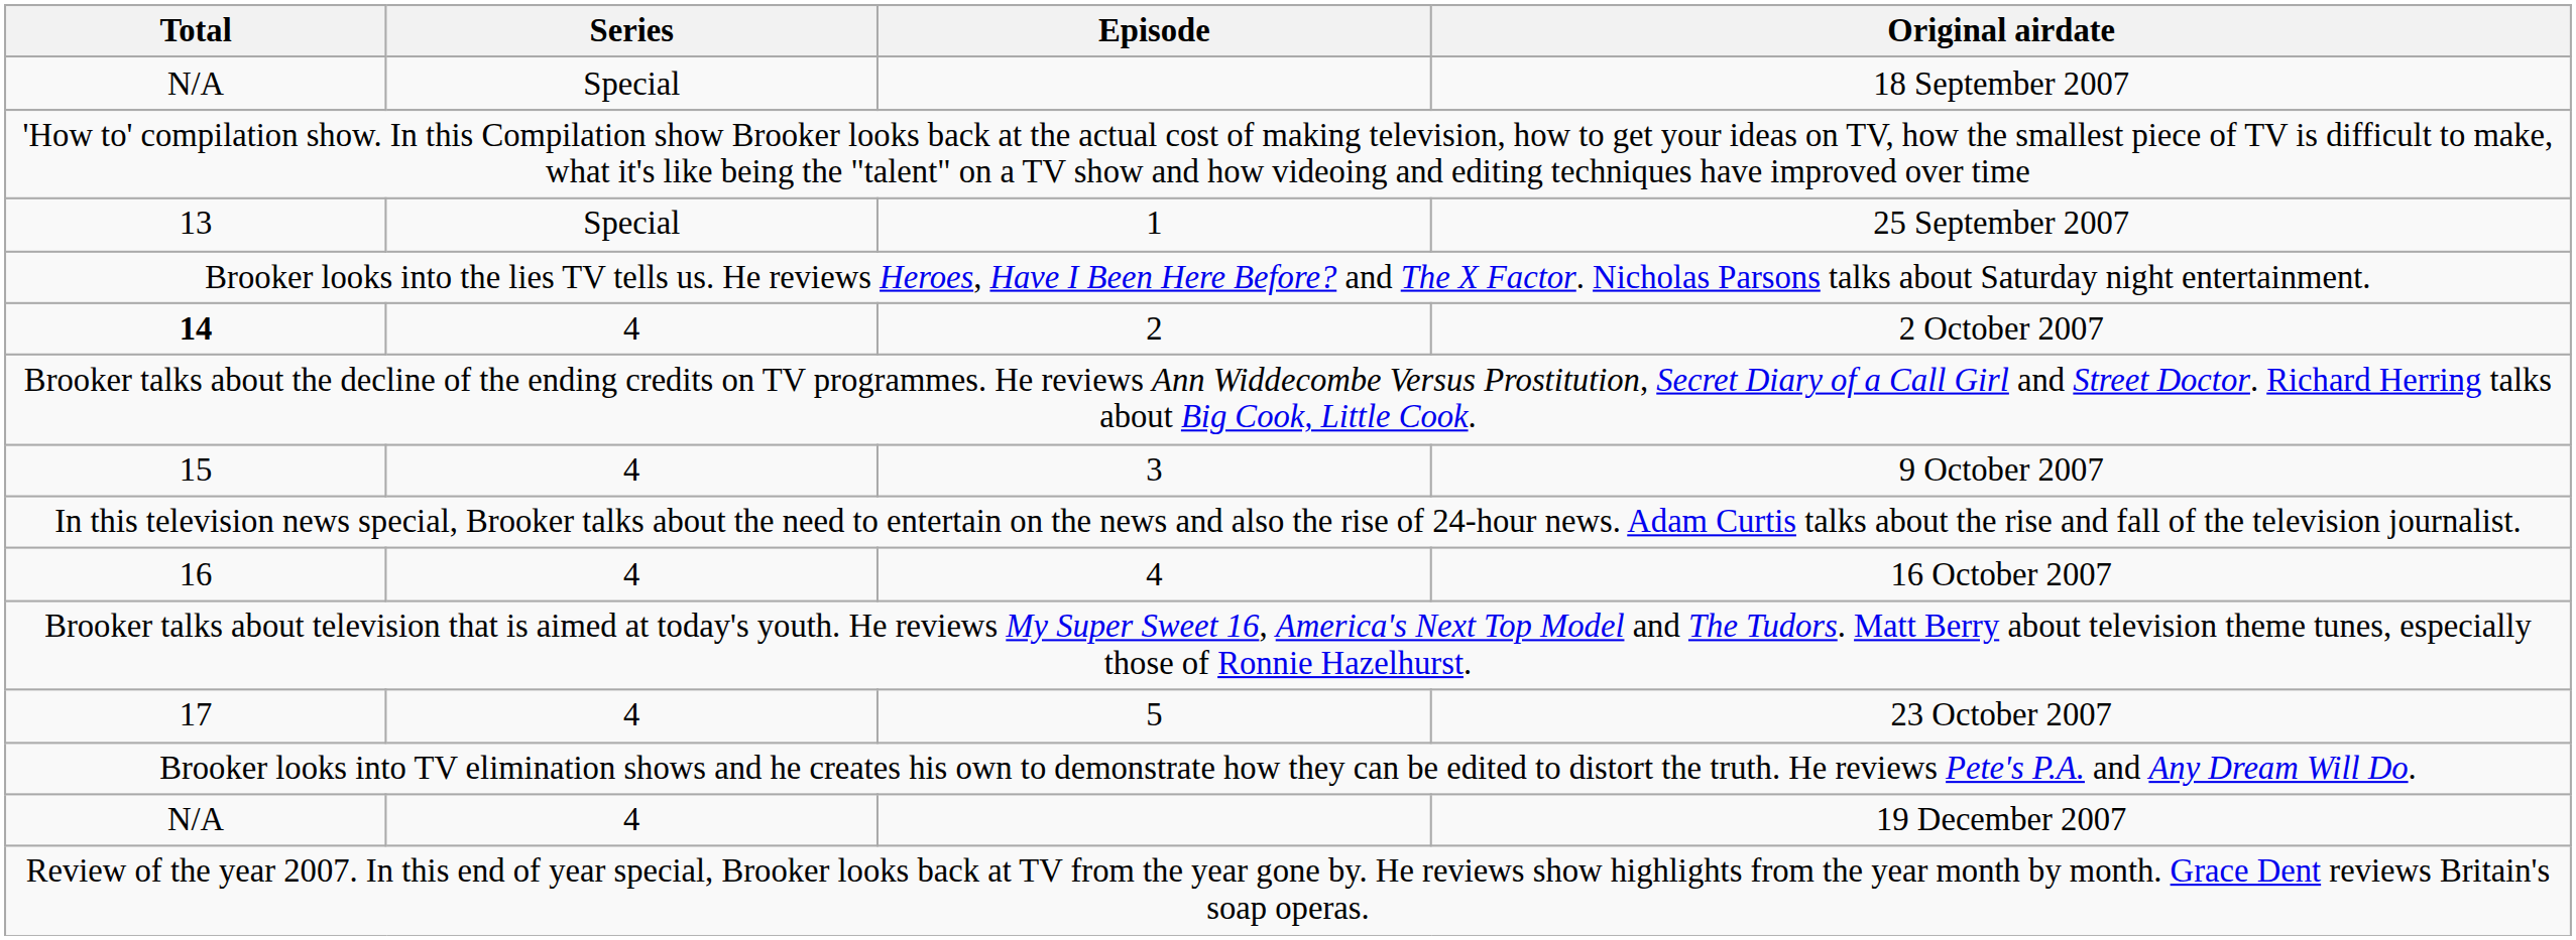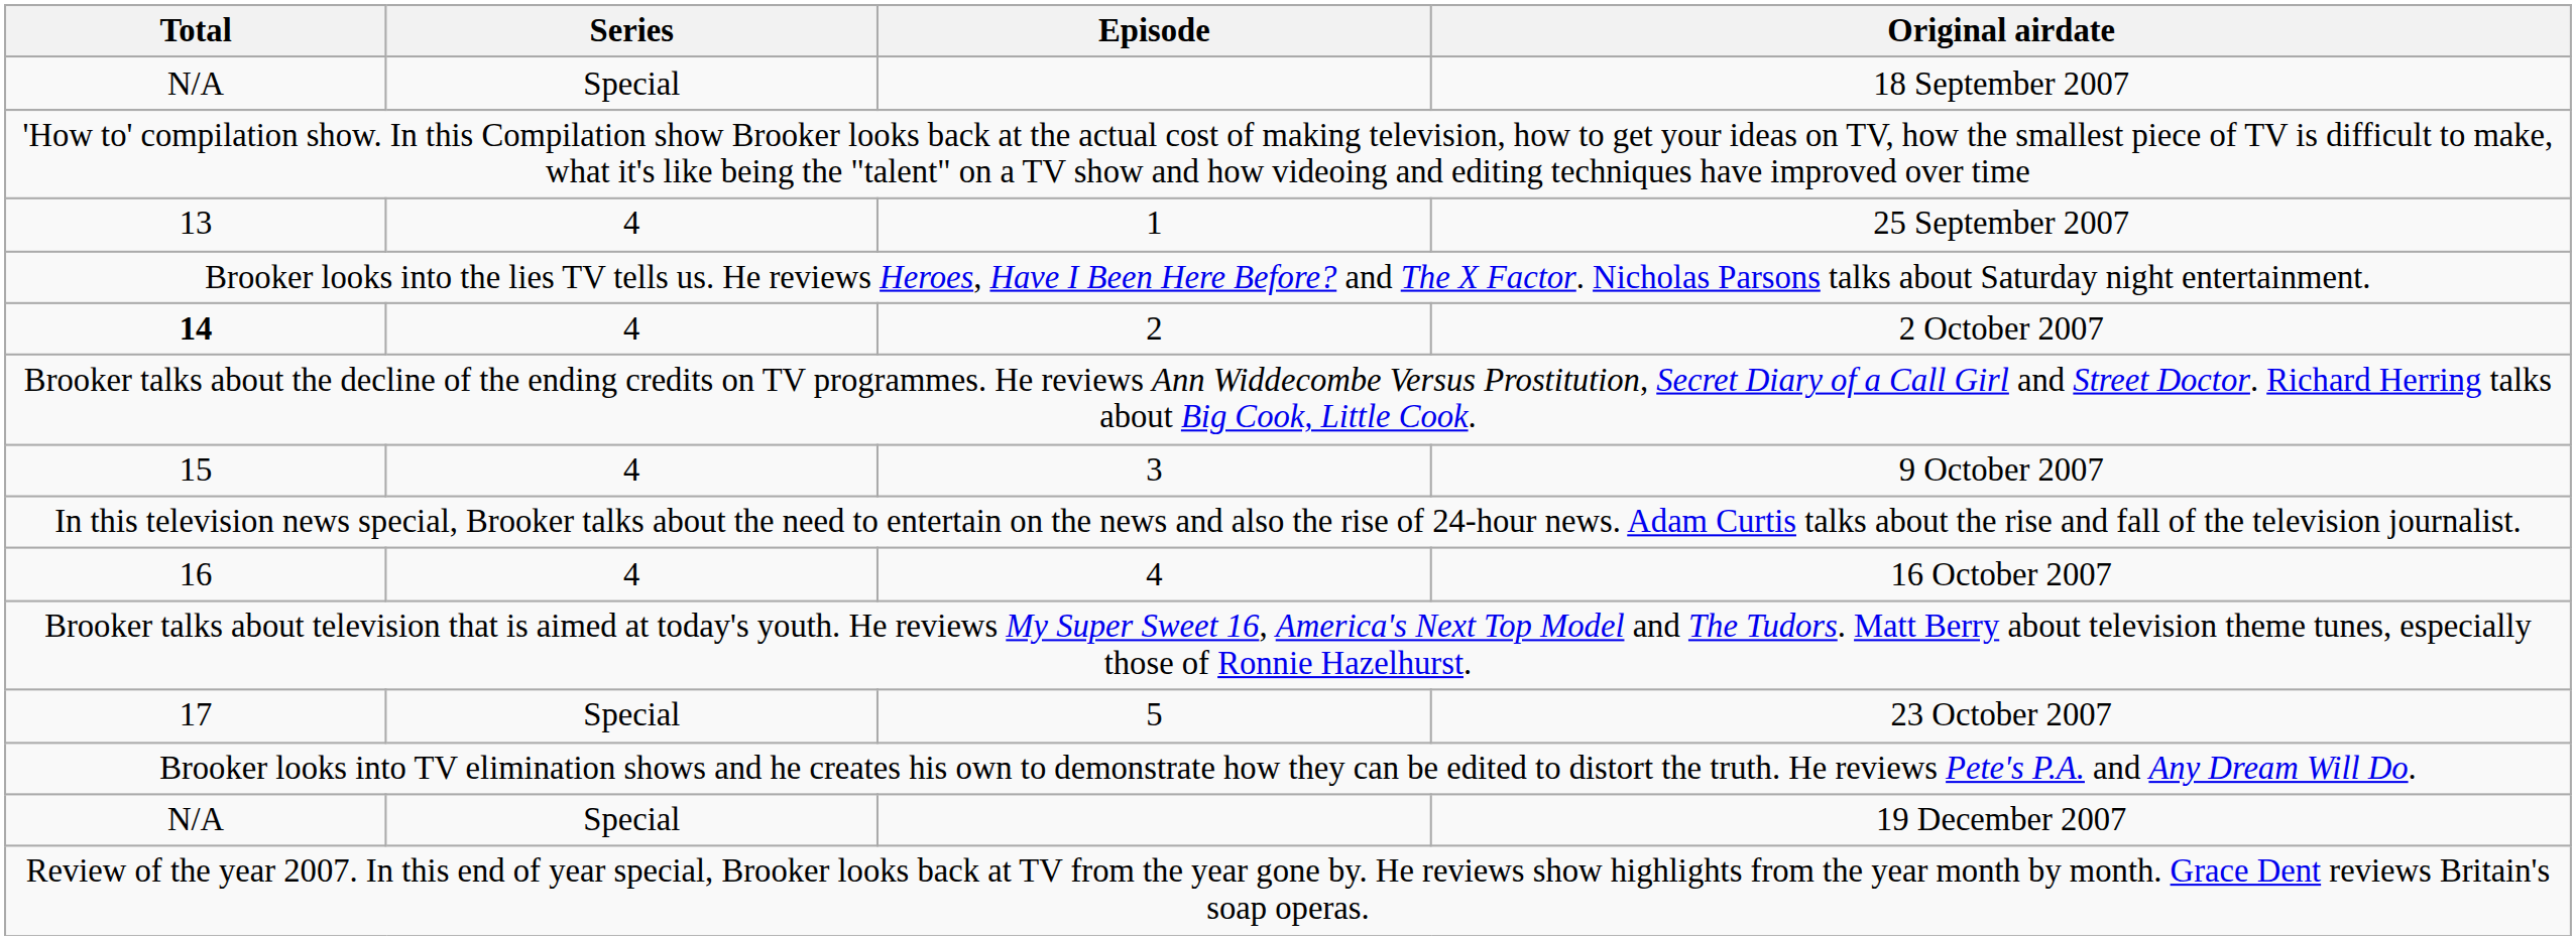 <table class="wikitable" style="text-align:center">
 <tr>
 <th>Total</th>
 <th>Series</th>
 <th>Episode</th>
 <th>Original airdate</th>
 </tr>
 <tr>
 <td>N/A</td>
 <td>Special</td>
 <td></td>
 <td>18 September 2007</td>
 </tr>
 <tr>
 <td colspan="4">'How to' compilation show. In this Compilation show Brooker looks back at the actual cost of making television, how to get your ideas on TV, how the smallest piece of TV is difficult to make, what it's like being the "talent" on a TV show and how videoing and editing techniques have improved over time</td>
 </tr>
 <tr>
 <td>13</td>
-<td>Special</td>
+<td>4</td>
 <td>1</td>
 <td>25 September 2007</td>
 </tr>
 <tr>
 <td colspan="4">Brooker looks into the lies TV tells us. He reviews <em><a href='#'>Heroes</a></em>, <em><a href='#'>Have I Been Here Before?</a></em> and <em><a href='#'>The X Factor</a></em>. <a href='#'>Nicholas Parsons</a> talks about Saturday night entertainment.</td>
 </tr>
 <tr>
 <td><strong>14</strong></td>
 <td>4</td>
 <td>2</td>
 <td>2 October 2007</td>
 </tr>
 <tr>
 <td colspan="4">Brooker talks about the decline of the ending credits on TV programmes. He reviews <em>Ann Widdecombe Versus Prostitution</em>, <em><a href='#'>Secret Diary of a Call Girl</a></em> and <em><a href='#'>Street Doctor</a></em>. <a href='#'>Richard Herring</a> talks about <em><a href='#'>Big Cook, Little Cook</a></em>.</td>
 </tr>
 <tr>
 <td>15</td>
 <td>4</td>
 <td>3</td>
 <td>9 October 2007</td>
 </tr>
 <tr>
 <td colspan="4">In this television news special, Brooker talks about the need to entertain on the news and also the rise of 24-hour news. <a href='#'>Adam Curtis</a> talks about the rise and fall of the television journalist.</td>
 </tr>
 <tr>
 <td>16</td>
 <td>4</td>
 <td>4</td>
 <td>16 October 2007</td>
 </tr>
 <tr>
 <td colspan="4">Brooker talks about television that is aimed at today's youth. He reviews <em><a href='#'>My Super Sweet 16</a></em>, <em><a href='#'>America's Next Top Model</a></em> and <em><a href='#'>The Tudors</a></em>. <a href='#'>Matt Berry</a> about television theme tunes, especially those of <a href='#'>Ronnie Hazelhurst</a>.</td>
 </tr>
 <tr>
 <td>17</td>
-<td>4</td>
+<td>Special</td>
 <td>5</td>
 <td>23 October 2007</td>
 </tr>
 <tr>
 <td colspan="4">Brooker looks into TV elimination shows and he creates his own to demonstrate how they can be edited to distort the truth. He reviews <em><a href='#'>Pete's P.A.</a></em> and <em><a href='#'>Any Dream Will Do</a></em>.</td>
 </tr>
 <tr>
 <td>N/A</td>
-<td>4</td>
+<td>Special</td>
 <td></td>
 <td>19 December 2007</td>
 </tr>
 <tr>
 <td colspan="4">Review of the year 2007. In this end of year special, Brooker looks back at TV from the year gone by. He reviews show highlights from the year month by month. <a href='#'>Grace Dent</a> reviews Britain's soap operas.</td>
 </tr>
 </table>
